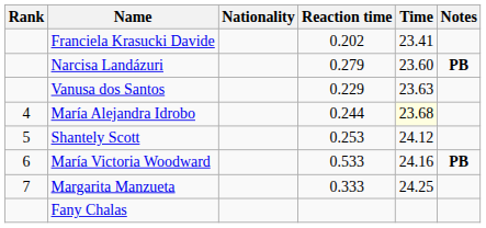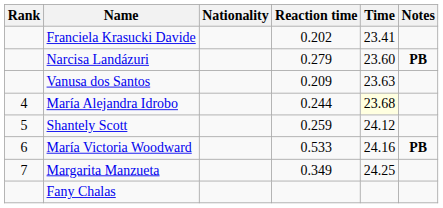 <table class="wikitable sortable" style="text-align:center">
 <tr>
 <th>Rank</th>
 <th>Name</th>
 <th>Nationality</th>
 <th>Reaction time</th>
 <th>Time</th>
 <th>Notes</th>
 </tr>
 <tr>
 <td></td>
 <td align=left><a href='#'>Franciela Krasucki Davide</a></td>
 <td align=left></td>
 <td>0.202</td>
 <td>23.41</td>
 <td></td>
 </tr>
 <tr>
 <td></td>
 <td align=left><a href='#'>Narcisa Landázuri</a></td>
 <td align=left></td>
 <td>0.279</td>
 <td>23.60</td>
 <td><strong>PB</strong></td>
 </tr>
 <tr>
 <td></td>
 <td align=left><a href='#'>Vanusa dos Santos</a></td>
 <td align=left></td>
-<td>0.229</td>
+<td>0.209</td>
 <td>23.63</td>
 <td></td>
 </tr>
 <tr>
 <td>4</td>
 <td align=left><a href='#'>María Alejandra Idrobo</a></td>
 <td align=left></td>
 <td>0.244</td>
 <td style="background: lightyellow;">23.68</td>
 <td></td>
 </tr>
 <tr>
 <td>5</td>
 <td align=left><a href='#'>Shantely Scott</a></td>
 <td align=left></td>
-<td>0.253</td>
+<td>0.259</td>
 <td>24.12</td>
 <td></td>
 </tr>
 <tr>
 <td>6</td>
 <td align=left><a href='#'>María Victoria Woodward</a></td>
 <td align=left></td>
 <td>0.533</td>
 <td>24.16</td>
 <td><strong>PB</strong></td>
 </tr>
 <tr>
 <td>7</td>
 <td align=left><a href='#'>Margarita Manzueta</a></td>
 <td align=left></td>
-<td>0.333</td>
+<td>0.349</td>
 <td>24.25</td>
 <td></td>
 </tr>
 <tr>
 <td></td>
 <td align=left><a href='#'>Fany Chalas</a></td>
 <td align=left></td>
 <td></td>
 <td></td>
 <td></td>
 </tr>
 </table>
